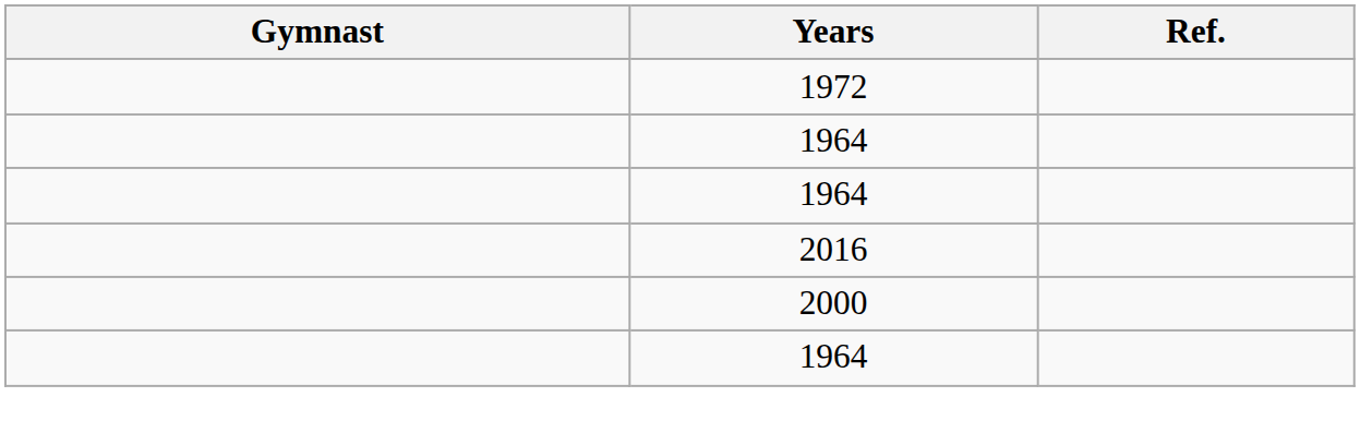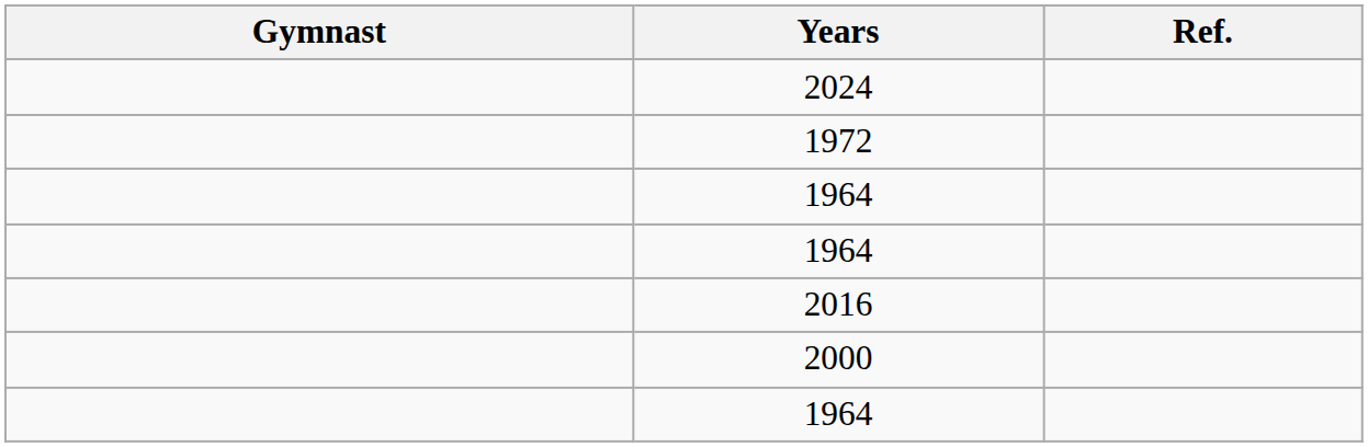 <table class="wikitable sortable" width=50% style="text-align:center;">
 <tr>
 <th>Gymnast</th>
 <th>Years</th>
 <th class="unsortable">Ref.</th>
+</tr>
+<tr>
+<td></td>
+<td>2024</td>
+<td></td>
 </tr>
 <tr>
 <td></td>
 <td>1972</td>
 <td></td>
 </tr>
 <tr>
 <td></td>
 <td>1964</td>
 <td></td>
 </tr>
 <tr>
 <td></td>
 <td>1964</td>
 <td></td>
 </tr>
 <tr>
 <td></td>
 <td>2016</td>
 <td></td>
 </tr>
 <tr>
 <td></td>
 <td>2000</td>
 <td></td>
 </tr>
 <tr>
 <td></td>
 <td>1964</td>
 <td></td>
 </tr>
 </table>
